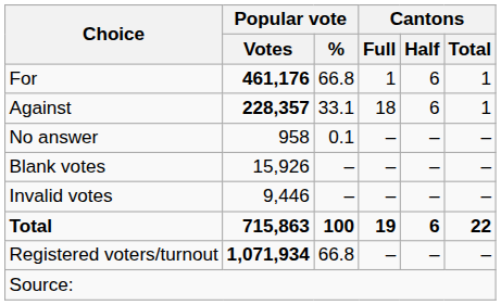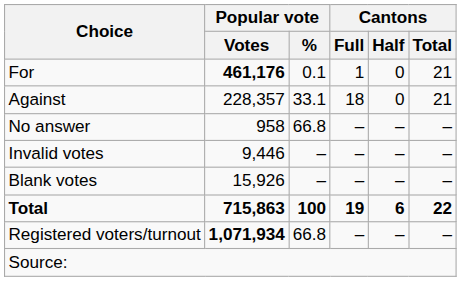 <table class=wikitable style=text-align:right>
 <tr>
 <th rowspan=2>Choice</th>
 <th colspan=2>Popular vote</th>
 <th colspan=3>Cantons</th>
 </tr>
 <tr>
 <th>Votes</th>
 <th>%</th>
 <th>Full</th>
 <th>Half</th>
 <th>Total</th>
 </tr>
 <tr>
 <td align=left>For</td>
 <td><strong>461,176</strong></td>
-<td>66.8</td>
+<td>0.1</td>
 <td>1</td>
-<td>6</td>
-<td>1</td>
+<td>0</td>
+<td>21</td>
 </tr>
 <tr>
 <td align=left>Against</td>
-<td><strong>228,357</strong></td>
+<td>228,357</td>
 <td>33.1</td>
 <td>18</td>
-<td>6</td>
-<td>1</td>
+<td>0</td>
+<td>21</td>
 </tr>
 <tr>
 <td align=left>No answer</td>
 <td>958</td>
-<td>0.1</td>
+<td>66.8</td>
+<td>–</td>
+<td>–</td>
+<td>–</td>
+</tr>
+<tr>
+<td align=left>Invalid votes</td>
+<td>9,446</td>
+<td>–</td>
 <td>–</td>
 <td>–</td>
 <td>–</td>
 </tr>
 <tr>
 <td align=left>Blank votes</td>
 <td>15,926</td>
-<td>–</td>
-<td>–</td>
-<td>–</td>
-<td>–</td>
-</tr>
-<tr>
-<td align=left>Invalid votes</td>
-<td>9,446</td>
 <td>–</td>
 <td>–</td>
 <td>–</td>
 <td>–</td>
 </tr>
 <tr>
 <td align=left><strong>Total</strong></td>
 <td><strong>715,863</strong></td>
 <td><strong>100</strong></td>
 <td><strong>19</strong></td>
 <td><strong>6</strong></td>
 <td><strong>22</strong></td>
 </tr>
 <tr>
 <td align=left>Registered voters/turnout</td>
 <td><strong>1,071,934</strong></td>
 <td>66.8</td>
 <td>–</td>
 <td>–</td>
 <td>–</td>
 </tr>
 <tr>
 <td align=left colspan=6>Source: </td>
 </tr>
 </table>
